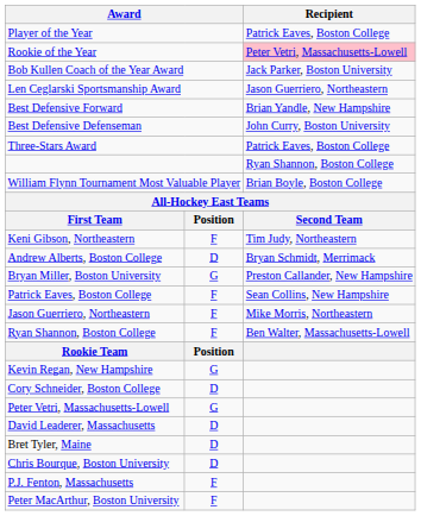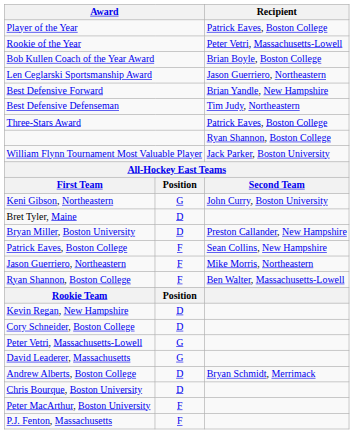 <table class="wikitable">
 <tr>
 <th colspan=2><a href='#'>Award</a></th>
 <th>Recipient</th>
 </tr>
 <tr>
 <td colspan=2><a href='#'>Player of the Year</a></td>
 <td><a href='#'>Patrick Eaves</a>, <a href='#'>Boston College</a></td>
 </tr>
 <tr>
 <td colspan=2><a href='#'>Rookie of the Year</a></td>
-<td style="background: pink;"><a href='#'>Peter Vetri</a>, <a href='#'>Massachusetts-Lowell</a></td>
+<td><a href='#'>Peter Vetri</a>, <a href='#'>Massachusetts-Lowell</a></td>
 </tr>
 <tr>
 <td colspan=2><a href='#'>Bob Kullen Coach of the Year Award</a></td>
-<td><a href='#'>Jack Parker</a>, <a href='#'>Boston University</a></td>
+<td><a href='#'>Brian Boyle</a>, <a href='#'>Boston College</a></td>
 </tr>
 <tr>
 <td colspan=2><a href='#'>Len Ceglarski Sportsmanship Award</a></td>
 <td><a href='#'>Jason Guerriero</a>, <a href='#'>Northeastern</a></td>
 </tr>
 <tr>
 <td colspan=2><a href='#'>Best Defensive Forward</a></td>
 <td><a href='#'>Brian Yandle</a>, <a href='#'>New Hampshire</a></td>
 </tr>
 <tr>
 <td colspan=2><a href='#'>Best Defensive Defenseman</a></td>
-<td><a href='#'>John Curry</a>, <a href='#'>Boston University</a></td>
+<td><a href='#'>Tim Judy</a>, <a href='#'>Northeastern</a></td>
 </tr>
 <tr>
 <td colspan=2><a href='#'>Three-Stars Award</a></td>
 <td><a href='#'>Patrick Eaves</a>, <a href='#'>Boston College</a></td>
 </tr>
 <tr>
 <td colspan=2></td>
 <td><a href='#'>Ryan Shannon</a>, <a href='#'>Boston College</a></td>
 </tr>
 <tr>
 <td colspan=2><a href='#'>William Flynn Tournament Most Valuable Player</a></td>
-<td><a href='#'>Brian Boyle</a>, <a href='#'>Boston College</a></td>
+<td><a href='#'>Jack Parker</a>, <a href='#'>Boston University</a></td>
 </tr>
 <tr>
 <th colspan=3><a href='#'>All-Hockey East Teams</a></th>
 </tr>
 <tr>
 <th><a href='#'>First Team</a></th>
 <th>  Position  </th>
 <th><a href='#'>Second Team</a></th>
 </tr>
 <tr>
 <td><a href='#'>Keni Gibson</a>, <a href='#'>Northeastern</a></td>
-<td align=center><a href='#'>F</a></td>
-<td><a href='#'>Tim Judy</a>, <a href='#'>Northeastern</a></td>
+<td align=center><a href='#'>G</a></td>
+<td><a href='#'>John Curry</a>, <a href='#'>Boston University</a></td>
 </tr>
 <tr>
-<td><a href='#'>Andrew Alberts</a>, <a href='#'>Boston College</a></td>
+<td>Bret Tyler, <a href='#'>Maine</a></td>
 <td align=center><a href='#'>D</a></td>
-<td><a href='#'>Bryan Schmidt</a>, <a href='#'>Merrimack</a></td>
+<td></td>
 </tr>
 <tr>
 <td><a href='#'>Bryan Miller</a>, <a href='#'>Boston University</a></td>
-<td align=center><a href='#'>G</a></td>
+<td align=center><a href='#'>D</a></td>
 <td><a href='#'>Preston Callander</a>, <a href='#'>New Hampshire</a></td>
 </tr>
 <tr>
 <td><a href='#'>Patrick Eaves</a>, <a href='#'>Boston College</a></td>
 <td align=center><a href='#'>F</a></td>
 <td><a href='#'>Sean Collins</a>, <a href='#'>New Hampshire</a></td>
 </tr>
 <tr>
 <td><a href='#'>Jason Guerriero</a>, <a href='#'>Northeastern</a></td>
 <td align=center><a href='#'>F</a></td>
 <td><a href='#'>Mike Morris</a>, <a href='#'>Northeastern</a></td>
 </tr>
 <tr>
 <td><a href='#'>Ryan Shannon</a>, <a href='#'>Boston College</a></td>
 <td align=center><a href='#'>F</a></td>
 <td><a href='#'>Ben Walter</a>, <a href='#'>Massachusetts-Lowell</a></td>
 </tr>
 <tr>
 <th><a href='#'>Rookie Team</a></th>
 <th>  Position  </th>
 <th></th>
 </tr>
 <tr>
 <td><a href='#'>Kevin Regan</a>, <a href='#'>New Hampshire</a></td>
-<td align=center><a href='#'>G</a></td>
+<td align=center><a href='#'>D</a></td>
 <td></td>
 </tr>
 <tr>
 <td><a href='#'>Cory Schneider</a>, <a href='#'>Boston College</a></td>
 <td align=center><a href='#'>D</a></td>
 <td></td>
 </tr>
 <tr>
 <td><a href='#'>Peter Vetri</a>, <a href='#'>Massachusetts-Lowell</a></td>
 <td align=center><a href='#'>G</a></td>
 <td></td>
 </tr>
 <tr>
 <td><a href='#'>David Leaderer</a>, <a href='#'>Massachusetts</a></td>
-<td align=center><a href='#'>D</a></td>
+<td align=center><a href='#'>G</a></td>
 <td></td>
 </tr>
 <tr>
-<td>Bret Tyler, <a href='#'>Maine</a></td>
+<td><a href='#'>Andrew Alberts</a>, <a href='#'>Boston College</a></td>
 <td align=center><a href='#'>D</a></td>
-<td></td>
+<td><a href='#'>Bryan Schmidt</a>, <a href='#'>Merrimack</a></td>
 </tr>
 <tr>
 <td><a href='#'>Chris Bourque</a>, <a href='#'>Boston University</a></td>
 <td align=center><a href='#'>D</a></td>
 <td></td>
 </tr>
 <tr>
+<td><a href='#'>Peter MacArthur</a>, <a href='#'>Boston University</a></td>
+<td align=center><a href='#'>F</a></td>
+<td></td>
+</tr>
+<tr>
 <td><a href='#'>P.J. Fenton</a>, <a href='#'>Massachusetts</a></td>
 <td align=center><a href='#'>F</a></td>
 <td></td>
 </tr>
-<tr>
-<td><a href='#'>Peter MacArthur</a>, <a href='#'>Boston University</a></td>
-<td align=center><a href='#'>F</a></td>
-<td></td>
-</tr>
 </table>
